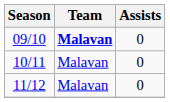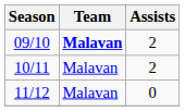 <table class="wikitable" style="text-align: center;">
 <tr>
 <th>Season</th>
 <th>Team</th>
 <th>Assists</th>
 </tr>
 <tr>
 <td><a href='#'>09/10</a></td>
 <td align="left"><strong><a href='#'>Malavan</a></strong></td>
-<td>0</td>
+<td>2</td>
 </tr>
 <tr>
 <td><a href='#'>10/11</a></td>
 <td align="left"><a href='#'>Malavan</a></td>
-<td>0</td>
+<td>2</td>
 </tr>
 <tr>
 <td><a href='#'>11/12</a></td>
 <td align="left"><a href='#'>Malavan</a></td>
 <td>0</td>
 </tr>
 <tr>
 </tr>
 </table>
